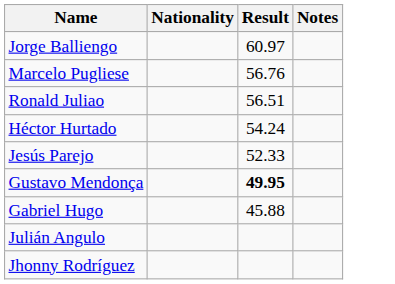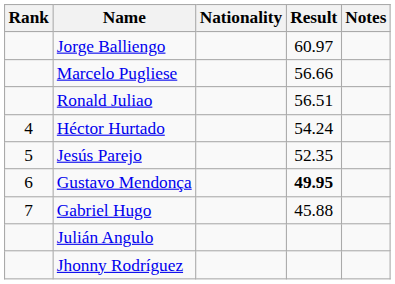 <table class="wikitable sortable" style="text-align:center">
 <tr>
+<th>Rank</th>
 <th>Name</th>
 <th>Nationality</th>
 <th>Result</th>
 <th>Notes</th>
 </tr>
 <tr>
+<td></td>
 <td align=left><a href='#'>Jorge Balliengo</a></td>
 <td align=left></td>
 <td>60.97</td>
 <td></td>
 </tr>
 <tr>
+<td></td>
 <td align=left><a href='#'>Marcelo Pugliese</a></td>
 <td align=left></td>
-<td>56.76</td>
+<td>56.66</td>
 <td></td>
 </tr>
 <tr>
+<td></td>
 <td align=left><a href='#'>Ronald Juliao</a></td>
 <td align=left></td>
 <td>56.51</td>
 <td></td>
 </tr>
 <tr>
+<td>4</td>
 <td align=left><a href='#'>Héctor Hurtado</a></td>
 <td align=left></td>
 <td>54.24</td>
 <td></td>
 </tr>
 <tr>
+<td>5</td>
 <td align=left><a href='#'>Jesús Parejo</a></td>
 <td align=left></td>
-<td>52.33</td>
+<td>52.35</td>
 <td></td>
 </tr>
 <tr>
+<td>6</td>
 <td align=left><a href='#'>Gustavo Mendonça</a></td>
 <td align=left></td>
 <td><strong>49.95</strong></td>
 <td></td>
 </tr>
 <tr>
+<td>7</td>
 <td align=left><a href='#'>Gabriel Hugo</a></td>
 <td align=left></td>
 <td>45.88</td>
 <td></td>
 </tr>
 <tr>
+<td></td>
 <td align=left><a href='#'>Julián Angulo</a></td>
 <td align=left></td>
 <td></td>
 <td></td>
 </tr>
 <tr>
+<td></td>
 <td align=left><a href='#'>Jhonny Rodríguez</a></td>
 <td align=left></td>
 <td></td>
 <td></td>
 </tr>
 </table>
